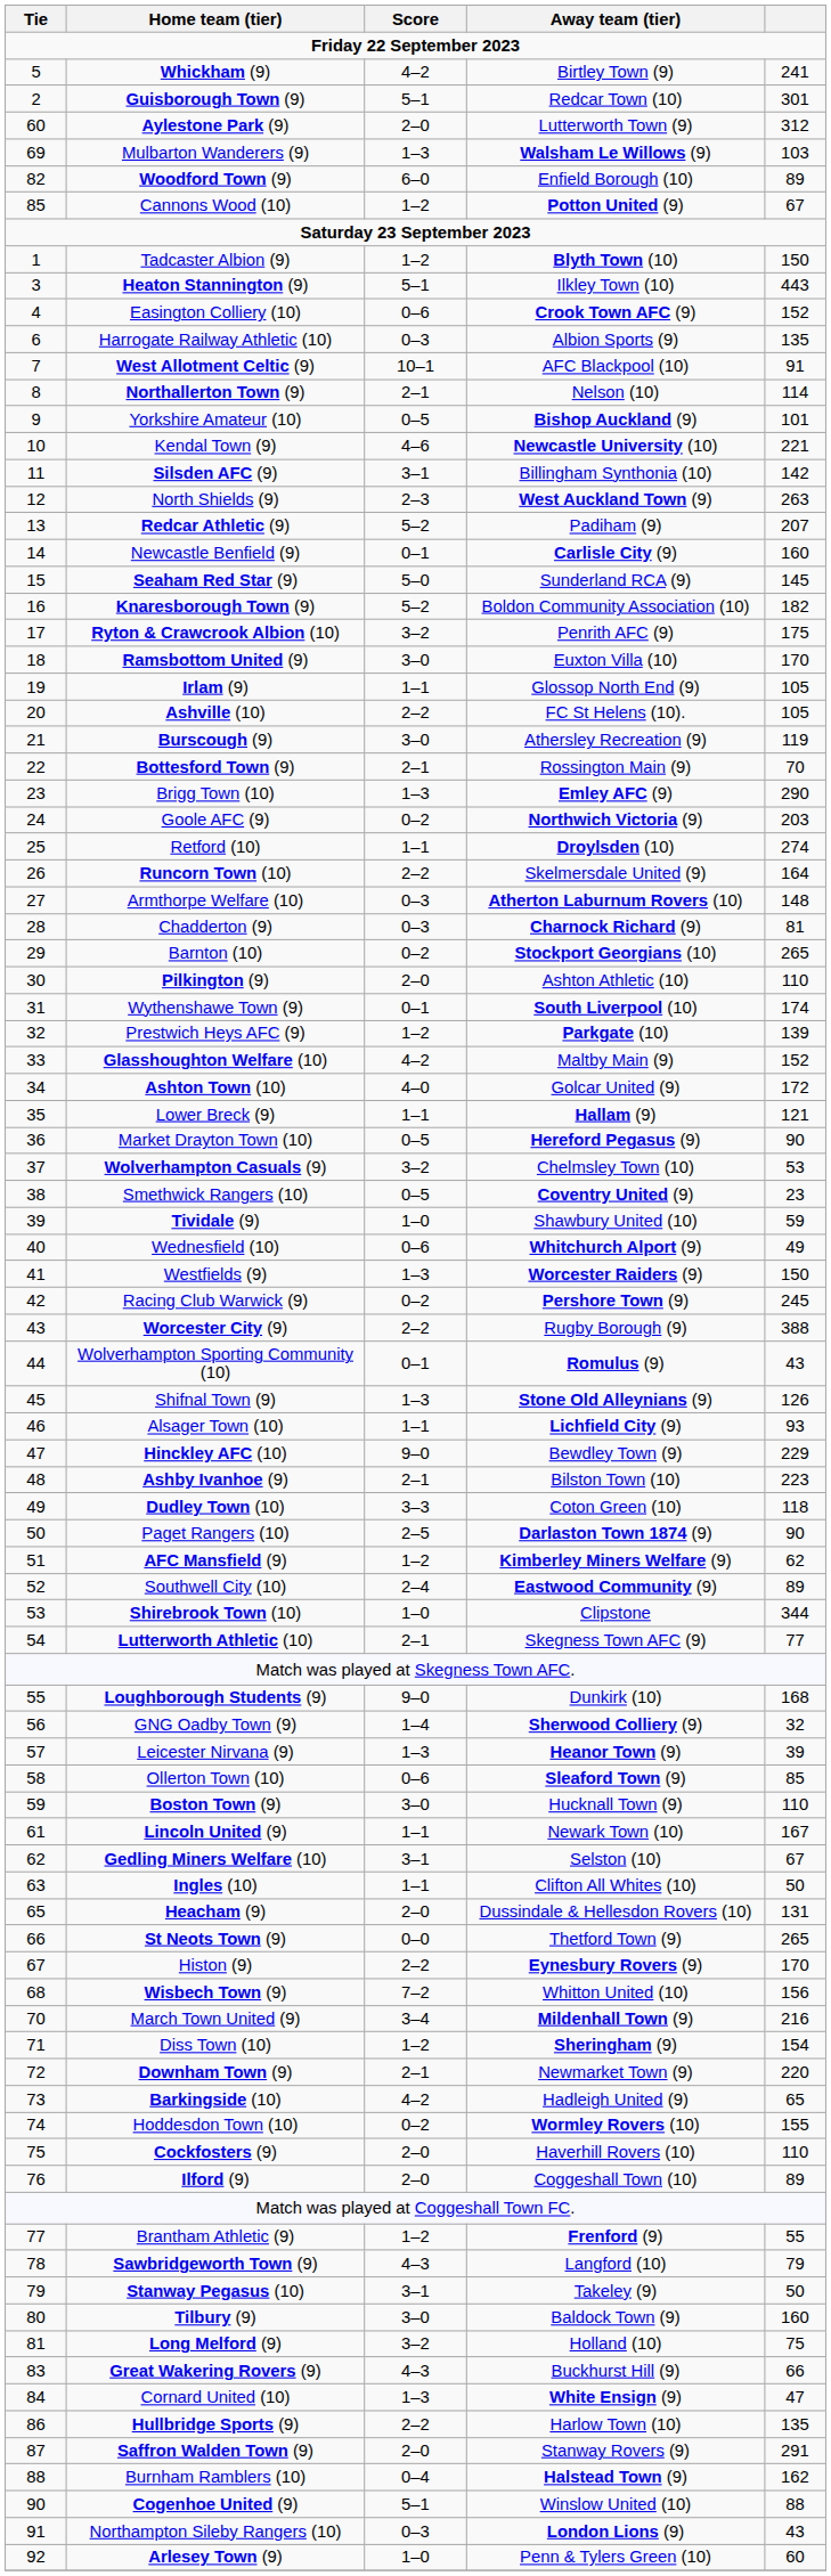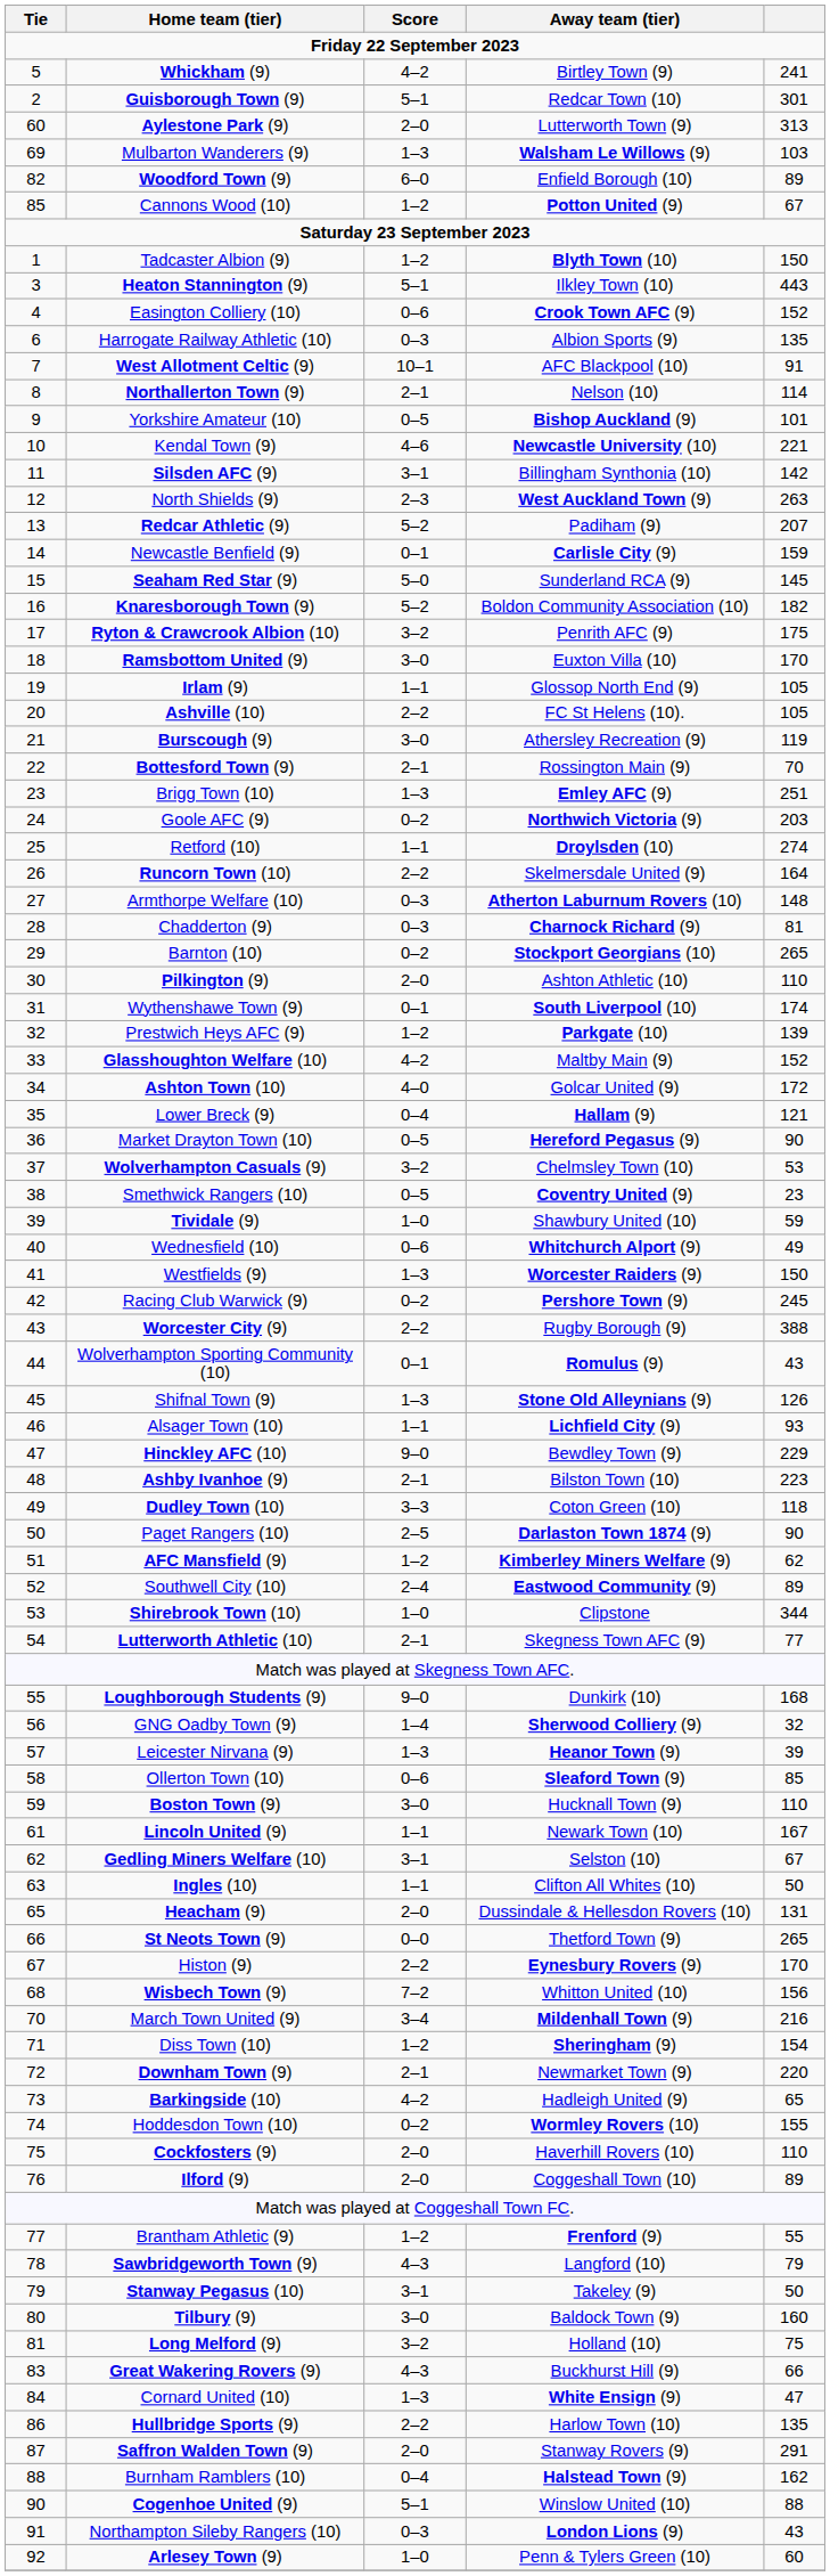 <table class="wikitable" style="width:700px;text-align:center;font-size:90%">
 <tr>
 <th scope="col" style="width: 7.50%">Tie</th>
 <th scope="col" style="width:36.25%">Home team (tier)</th>
 <th scope="col" style="width:12.50%">Score</th>
 <th scope="col" style="width:36.25%">Away team (tier)</th>
 <th scope="col" style="width: 7.50%"></th>
 </tr>
 <tr>
 <td colspan="5"><strong>Friday 22 September 2023</strong></td>
 </tr>
 <tr>
 <td>5</td>
 <td><strong><a href='#'>Whickham</a></strong> (9)</td>
 <td>4–2</td>
 <td><a href='#'>Birtley Town</a> (9)</td>
 <td>241</td>
 </tr>
 <tr>
 <td>2</td>
 <td><strong><a href='#'>Guisborough Town</a></strong> (9)</td>
 <td>5–1</td>
 <td><a href='#'>Redcar Town</a> (10)</td>
 <td>301</td>
 </tr>
 <tr>
 <td>60</td>
 <td><strong><a href='#'>Aylestone Park</a></strong> (9)</td>
 <td>2–0</td>
 <td><a href='#'>Lutterworth Town</a> (9)</td>
-<td>312</td>
+<td>313</td>
 </tr>
 <tr>
 <td>69</td>
 <td><a href='#'>Mulbarton Wanderers</a> (9)</td>
 <td>1–3</td>
 <td><strong><a href='#'>Walsham Le Willows</a></strong> (9)</td>
 <td>103</td>
 </tr>
 <tr>
 <td>82</td>
 <td><strong><a href='#'>Woodford Town</a></strong> (9)</td>
 <td>6–0</td>
 <td><a href='#'>Enfield Borough</a> (10)</td>
 <td>89</td>
 </tr>
 <tr>
 <td>85</td>
 <td><a href='#'>Cannons Wood</a> (10)</td>
 <td>1–2</td>
 <td><strong><a href='#'>Potton United</a></strong> (9)</td>
 <td>67</td>
 </tr>
 <tr>
 <td colspan="5"><strong>Saturday 23 September 2023</strong></td>
 </tr>
 <tr>
 <td>1</td>
 <td><a href='#'>Tadcaster Albion</a> (9)</td>
 <td>1–2</td>
 <td><strong><a href='#'>Blyth Town</a></strong> (10)</td>
 <td>150</td>
 </tr>
 <tr>
 <td>3</td>
 <td><strong><a href='#'>Heaton Stannington</a></strong> (9)</td>
 <td>5–1</td>
 <td><a href='#'>Ilkley Town</a> (10)</td>
 <td>443</td>
 </tr>
 <tr>
 <td>4</td>
 <td><a href='#'>Easington Colliery</a> (10)</td>
 <td>0–6</td>
 <td><strong><a href='#'>Crook Town AFC</a></strong> (9)</td>
 <td>152</td>
 </tr>
 <tr>
 <td>6</td>
 <td><a href='#'>Harrogate Railway Athletic</a> (10)</td>
 <td>0–3</td>
 <td><a href='#'>Albion Sports</a> (9)</td>
 <td>135</td>
 </tr>
 <tr>
 <td>7</td>
 <td><strong><a href='#'>West Allotment Celtic</a></strong> (9)</td>
 <td>10–1</td>
 <td><a href='#'>AFC Blackpool</a> (10)</td>
 <td>91</td>
 </tr>
 <tr>
 <td>8</td>
 <td><strong><a href='#'>Northallerton Town</a></strong> (9)</td>
 <td>2–1</td>
 <td><a href='#'>Nelson</a> (10)</td>
 <td>114</td>
 </tr>
 <tr>
 <td>9</td>
 <td><a href='#'>Yorkshire Amateur</a> (10)</td>
 <td>0–5</td>
 <td><strong><a href='#'>Bishop Auckland</a></strong> (9)</td>
 <td>101</td>
 </tr>
 <tr>
 <td>10</td>
 <td><a href='#'>Kendal Town</a> (9)</td>
 <td>4–6</td>
 <td><strong><a href='#'>Newcastle University</a></strong> (10)</td>
 <td>221</td>
 </tr>
 <tr>
 <td>11</td>
 <td><strong><a href='#'>Silsden AFC</a></strong> (9)</td>
 <td>3–1</td>
 <td><a href='#'>Billingham Synthonia</a> (10)</td>
 <td>142</td>
 </tr>
 <tr>
 <td>12</td>
 <td><a href='#'>North Shields</a> (9)</td>
 <td>2–3</td>
 <td><strong><a href='#'>West Auckland Town</a></strong> (9)</td>
 <td>263</td>
 </tr>
 <tr>
 <td>13</td>
 <td><strong><a href='#'>Redcar Athletic</a></strong> (9)</td>
 <td>5–2</td>
 <td><a href='#'>Padiham</a> (9)</td>
 <td>207</td>
 </tr>
 <tr>
 <td>14</td>
 <td><a href='#'>Newcastle Benfield</a> (9)</td>
 <td>0–1</td>
 <td><strong><a href='#'>Carlisle City</a></strong> (9)</td>
-<td>160</td>
+<td>159</td>
 </tr>
 <tr>
 <td>15</td>
 <td><strong><a href='#'>Seaham Red Star</a></strong> (9)</td>
 <td>5–0</td>
 <td><a href='#'>Sunderland RCA</a> (9)</td>
 <td>145</td>
 </tr>
 <tr>
 <td>16</td>
 <td><strong><a href='#'>Knaresborough Town</a></strong> (9)</td>
 <td>5–2</td>
 <td><a href='#'>Boldon Community Association</a> (10)</td>
 <td>182</td>
 </tr>
 <tr>
 <td>17</td>
 <td><strong><a href='#'>Ryton & Crawcrook Albion</a></strong> (10)</td>
 <td>3–2</td>
 <td><a href='#'>Penrith AFC</a> (9)</td>
 <td>175</td>
 </tr>
 <tr>
 <td>18</td>
 <td><strong><a href='#'>Ramsbottom United</a></strong> (9)</td>
 <td>3–0</td>
 <td><a href='#'>Euxton Villa</a> (10)</td>
 <td>170</td>
 </tr>
 <tr>
 <td>19</td>
 <td><strong><a href='#'>Irlam</a></strong> (9)</td>
 <td>1–1 </td>
 <td><a href='#'>Glossop North End</a> (9)</td>
 <td>105</td>
 </tr>
 <tr>
 <td>20</td>
 <td><strong><a href='#'>Ashville</a></strong> (10)</td>
 <td>2–2 </td>
 <td><a href='#'>FC St Helens</a> (10).</td>
 <td>105</td>
 </tr>
 <tr>
 <td>21</td>
 <td><strong><a href='#'>Burscough</a></strong> (9)</td>
 <td>3–0</td>
 <td><a href='#'>Athersley Recreation</a> (9)</td>
 <td>119</td>
 </tr>
 <tr>
 <td>22</td>
 <td><strong><a href='#'>Bottesford Town</a></strong> (9)</td>
 <td>2–1</td>
 <td><a href='#'>Rossington Main</a> (9)</td>
 <td>70</td>
 </tr>
 <tr>
 <td>23</td>
 <td><a href='#'>Brigg Town</a> (10)</td>
 <td>1–3</td>
 <td><strong><a href='#'>Emley AFC</a></strong> (9)</td>
-<td>290</td>
+<td>251</td>
 </tr>
 <tr>
 <td>24</td>
 <td><a href='#'>Goole AFC</a> (9)</td>
 <td>0–2</td>
 <td><strong><a href='#'>Northwich Victoria</a></strong> (9)</td>
 <td>203</td>
 </tr>
 <tr>
 <td>25</td>
 <td><a href='#'>Retford</a> (10)</td>
 <td>1–1 </td>
 <td><strong><a href='#'>Droylsden</a></strong> (10)</td>
 <td>274</td>
 </tr>
 <tr>
 <td>26</td>
 <td><strong><a href='#'>Runcorn Town</a></strong> (10)</td>
 <td>2–2 </td>
 <td><a href='#'>Skelmersdale United</a> (9)</td>
 <td>164</td>
 </tr>
 <tr>
 <td>27</td>
 <td><a href='#'>Armthorpe Welfare</a> (10)</td>
 <td>0–3</td>
 <td><strong><a href='#'>Atherton Laburnum Rovers</a></strong> (10)</td>
 <td>148</td>
 </tr>
 <tr>
 <td>28</td>
 <td><a href='#'>Chadderton</a> (9)</td>
 <td>0–3</td>
 <td><strong><a href='#'>Charnock Richard</a></strong> (9)</td>
 <td>81</td>
 </tr>
 <tr>
 <td>29</td>
 <td><a href='#'>Barnton</a> (10)</td>
 <td>0–2</td>
 <td><strong><a href='#'>Stockport Georgians</a></strong> (10)</td>
 <td>265</td>
 </tr>
 <tr>
 <td>30</td>
 <td><strong><a href='#'>Pilkington</a></strong> (9)</td>
 <td>2–0</td>
 <td><a href='#'>Ashton Athletic</a> (10)</td>
 <td>110</td>
 </tr>
 <tr>
 <td>31</td>
 <td><a href='#'>Wythenshawe Town</a> (9)</td>
 <td>0–1</td>
 <td><strong><a href='#'>South Liverpool</a></strong> (10)</td>
 <td>174</td>
 </tr>
 <tr>
 <td>32</td>
 <td><a href='#'>Prestwich Heys AFC</a> (9)</td>
 <td>1–2</td>
 <td><strong><a href='#'>Parkgate</a></strong> (10)</td>
 <td>139</td>
 </tr>
 <tr>
 <td>33</td>
 <td><strong><a href='#'>Glasshoughton Welfare</a></strong> (10)</td>
 <td>4–2</td>
 <td><a href='#'>Maltby Main</a> (9)</td>
 <td>152</td>
 </tr>
 <tr>
 <td>34</td>
 <td><strong><a href='#'>Ashton Town</a></strong> (10)</td>
 <td>4–0</td>
 <td><a href='#'>Golcar United</a> (9)</td>
 <td>172</td>
 </tr>
 <tr>
 <td>35</td>
 <td><a href='#'>Lower Breck</a> (9)</td>
-<td>1–1 </td>
+<td>0–4</td>
 <td><strong><a href='#'>Hallam</a></strong> (9)</td>
 <td>121</td>
 </tr>
 <tr>
 <td>36</td>
 <td><a href='#'>Market Drayton Town</a> (10)</td>
 <td>0–5</td>
 <td><strong><a href='#'>Hereford Pegasus</a></strong> (9)</td>
 <td>90</td>
 </tr>
 <tr>
 <td>37</td>
 <td><strong><a href='#'>Wolverhampton Casuals</a></strong> (9)</td>
 <td>3–2</td>
 <td><a href='#'>Chelmsley Town</a> (10)</td>
 <td>53</td>
 </tr>
 <tr>
 <td>38</td>
 <td><a href='#'>Smethwick Rangers</a> (10)</td>
 <td>0–5</td>
 <td><strong><a href='#'>Coventry United</a></strong> (9)</td>
 <td>23</td>
 </tr>
 <tr>
 <td>39</td>
 <td><strong><a href='#'>Tividale</a></strong> (9)</td>
 <td>1–0</td>
 <td><a href='#'>Shawbury United</a> (10)</td>
 <td>59</td>
 </tr>
 <tr>
 <td>40</td>
 <td><a href='#'>Wednesfield</a> (10)</td>
 <td>0–6</td>
 <td><strong><a href='#'>Whitchurch Alport</a></strong> (9)</td>
 <td>49</td>
 </tr>
 <tr>
 <td>41</td>
 <td><a href='#'>Westfields</a> (9)</td>
 <td>1–3</td>
 <td><strong><a href='#'>Worcester Raiders</a></strong> (9)</td>
 <td>150</td>
 </tr>
 <tr>
 <td>42</td>
 <td><a href='#'>Racing Club Warwick</a> (9)</td>
 <td>0–2</td>
 <td><strong><a href='#'>Pershore Town</a></strong> (9)</td>
 <td>245</td>
 </tr>
 <tr>
 <td>43</td>
 <td><strong><a href='#'>Worcester City</a></strong> (9)</td>
 <td>2–2 </td>
 <td><a href='#'>Rugby Borough</a> (9)</td>
 <td>388</td>
 </tr>
 <tr>
 <td>44</td>
 <td><a href='#'>Wolverhampton Sporting Community</a> (10)</td>
 <td>0–1</td>
 <td><strong><a href='#'>Romulus</a></strong> (9)</td>
 <td>43</td>
 </tr>
 <tr>
 <td>45</td>
 <td><a href='#'>Shifnal Town</a> (9)</td>
 <td>1–3</td>
 <td><strong><a href='#'>Stone Old Alleynians</a></strong> (9)</td>
 <td>126</td>
 </tr>
 <tr>
 <td>46</td>
 <td><a href='#'>Alsager Town</a> (10)</td>
 <td>1–1 </td>
 <td><strong><a href='#'>Lichfield City</a></strong> (9)</td>
 <td>93</td>
 </tr>
 <tr>
 <td>47</td>
 <td><strong><a href='#'>Hinckley AFC</a></strong> (10)</td>
 <td>9–0</td>
 <td><a href='#'>Bewdley Town</a> (9)</td>
 <td>229</td>
 </tr>
 <tr>
 <td>48</td>
 <td><strong><a href='#'>Ashby Ivanhoe</a></strong> (9)</td>
 <td>2–1</td>
 <td><a href='#'>Bilston Town</a> (10)</td>
 <td>223</td>
 </tr>
 <tr>
 <td>49</td>
 <td><strong><a href='#'>Dudley Town</a></strong> (10)</td>
 <td>3–3 </td>
 <td><a href='#'>Coton Green</a> (10)</td>
 <td>118</td>
 </tr>
 <tr>
 <td>50</td>
 <td><a href='#'>Paget Rangers</a> (10)</td>
 <td>2–5</td>
 <td><strong><a href='#'>Darlaston Town 1874</a></strong> (9)</td>
 <td>90</td>
 </tr>
 <tr>
 <td>51</td>
 <td><strong><a href='#'>AFC Mansfield</a></strong> (9)</td>
 <td>1–2</td>
 <td><strong><a href='#'>Kimberley Miners Welfare</a></strong> (9)</td>
 <td>62</td>
 </tr>
 <tr>
 <td>52</td>
 <td><a href='#'>Southwell City</a> (10)</td>
 <td>2–4</td>
 <td><strong><a href='#'>Eastwood Community</a></strong> (9)</td>
 <td>89</td>
 </tr>
 <tr>
 <td>53</td>
 <td><strong><a href='#'>Shirebrook Town</a></strong> (10)</td>
 <td>1–0</td>
 <td><a href='#'>Clipstone</a></td>
 <td>344</td>
 </tr>
 <tr>
 <td>54</td>
 <td><strong><a href='#'>Lutterworth Athletic</a></strong> (10)</td>
 <td>2–1</td>
 <td><a href='#'>Skegness Town AFC</a> (9)</td>
 <td>77</td>
 </tr>
 <tr>
 <td colspan="5" style="background:GhostWhite;height:20px;text-align:center">Match was played at <a href='#'>Skegness Town AFC</a>.</td>
 </tr>
 <tr>
 <td>55</td>
 <td><strong><a href='#'>Loughborough Students</a></strong> (9)</td>
 <td>9–0</td>
 <td><a href='#'>Dunkirk</a> (10)</td>
 <td>168</td>
 </tr>
 <tr>
 <td>56</td>
 <td><a href='#'>GNG Oadby Town</a> (9)</td>
 <td>1–4</td>
 <td><strong><a href='#'>Sherwood Colliery</a></strong> (9)</td>
 <td>32</td>
 </tr>
 <tr>
 <td>57</td>
 <td><a href='#'>Leicester Nirvana</a> (9)</td>
 <td>1–3</td>
 <td><strong><a href='#'>Heanor Town</a></strong> (9)</td>
 <td>39</td>
 </tr>
 <tr>
 <td>58</td>
 <td><a href='#'>Ollerton Town</a> (10)</td>
 <td>0–6</td>
 <td><strong><a href='#'>Sleaford Town</a></strong> (9)</td>
 <td>85</td>
 </tr>
 <tr>
 <td>59</td>
 <td><strong><a href='#'>Boston Town</a></strong> (9)</td>
 <td>3–0</td>
 <td><a href='#'>Hucknall Town</a> (9)</td>
 <td>110</td>
 </tr>
 <tr>
 <td>61</td>
 <td><strong><a href='#'>Lincoln United</a></strong> (9)</td>
 <td>1–1 </td>
 <td><a href='#'>Newark Town</a> (10)</td>
 <td>167</td>
 </tr>
 <tr>
 <td>62</td>
 <td><strong><a href='#'>Gedling Miners Welfare</a></strong> (10)</td>
 <td>3–1</td>
 <td><a href='#'>Selston</a> (10)</td>
 <td>67</td>
 </tr>
 <tr>
 <td>63</td>
 <td><strong><a href='#'>Ingles</a></strong> (10)</td>
 <td>1–1 </td>
 <td><a href='#'>Clifton All Whites</a> (10)</td>
 <td>50</td>
 </tr>
 <tr>
 <td>65</td>
 <td><strong><a href='#'>Heacham</a></strong> (9)</td>
 <td>2–0</td>
 <td><a href='#'>Dussindale & Hellesdon Rovers</a> (10)</td>
 <td>131</td>
 </tr>
 <tr>
 <td>66</td>
 <td><strong><a href='#'>St Neots Town</a></strong> (9)</td>
 <td>0–0 </td>
 <td><a href='#'>Thetford Town</a> (9)</td>
 <td>265</td>
 </tr>
 <tr>
 <td>67</td>
 <td><a href='#'>Histon</a> (9)</td>
 <td>2–2 </td>
 <td><strong><a href='#'>Eynesbury Rovers</a></strong> (9)</td>
 <td>170</td>
 </tr>
 <tr>
 <td>68</td>
 <td><strong><a href='#'>Wisbech Town</a></strong> (9)</td>
 <td>7–2</td>
 <td><a href='#'>Whitton United</a> (10)</td>
 <td>156</td>
 </tr>
 <tr>
 <td>70</td>
 <td><a href='#'>March Town United</a> (9)</td>
 <td>3–4</td>
 <td><strong><a href='#'>Mildenhall Town</a></strong> (9)</td>
 <td>216</td>
 </tr>
 <tr>
 <td>71</td>
 <td><a href='#'>Diss Town</a> (10)</td>
 <td>1–2</td>
 <td><strong><a href='#'>Sheringham</a></strong> (9)</td>
 <td>154</td>
 </tr>
 <tr>
 <td>72</td>
 <td><strong><a href='#'>Downham Town</a></strong> (9)</td>
 <td>2–1</td>
 <td><a href='#'>Newmarket Town</a> (9)</td>
 <td>220</td>
 </tr>
 <tr>
 <td>73</td>
 <td><strong><a href='#'>Barkingside</a></strong> (10)</td>
 <td>4–2</td>
 <td><a href='#'>Hadleigh United</a> (9)</td>
 <td>65</td>
 </tr>
 <tr>
 <td>74</td>
 <td><a href='#'>Hoddesdon Town</a> (10)</td>
 <td>0–2</td>
 <td><strong><a href='#'>Wormley Rovers</a></strong> (10)</td>
 <td>155</td>
 </tr>
 <tr>
 <td>75</td>
 <td><strong><a href='#'>Cockfosters</a></strong> (9)</td>
 <td>2–0</td>
 <td><a href='#'>Haverhill Rovers</a> (10)</td>
 <td>110</td>
 </tr>
 <tr>
 <td>76</td>
 <td><strong><a href='#'>Ilford</a></strong> (9)</td>
 <td>2–0</td>
 <td><a href='#'>Coggeshall Town</a> (10)</td>
 <td>89</td>
 </tr>
 <tr>
 <td colspan="5" style="background:GhostWhite;height:20px;text-align:center">Match was played at <a href='#'>Coggeshall Town FC</a>.</td>
 </tr>
 <tr>
 <td>77</td>
 <td><a href='#'>Brantham Athletic</a> (9)</td>
 <td>1–2</td>
 <td><strong><a href='#'>Frenford</a></strong> (9)</td>
 <td>55</td>
 </tr>
 <tr>
 <td>78</td>
 <td><strong><a href='#'>Sawbridgeworth Town</a></strong> (9)</td>
 <td>4–3</td>
 <td><a href='#'>Langford</a> (10)</td>
 <td>79</td>
 </tr>
 <tr>
 <td>79</td>
 <td><strong><a href='#'>Stanway Pegasus</a></strong> (10)</td>
 <td>3–1</td>
 <td><a href='#'>Takeley</a> (9)</td>
 <td>50</td>
 </tr>
 <tr>
 <td>80</td>
 <td><strong><a href='#'>Tilbury</a></strong> (9)</td>
 <td>3–0</td>
 <td><a href='#'>Baldock Town</a> (9)</td>
 <td>160</td>
 </tr>
 <tr>
 <td>81</td>
 <td><strong><a href='#'>Long Melford</a></strong> (9)</td>
 <td>3–2</td>
 <td><a href='#'>Holland</a> (10)</td>
 <td>75</td>
 </tr>
 <tr>
 <td>83</td>
 <td><strong><a href='#'>Great Wakering Rovers</a></strong> (9)</td>
 <td>4–3</td>
 <td><a href='#'>Buckhurst Hill</a> (9)</td>
 <td>66</td>
 </tr>
 <tr>
 <td>84</td>
 <td><a href='#'>Cornard United</a> (10)</td>
 <td>1–3</td>
 <td><strong><a href='#'>White Ensign</a></strong> (9)</td>
 <td>47</td>
 </tr>
 <tr>
 <td>86</td>
 <td><strong><a href='#'>Hullbridge Sports</a></strong> (9)</td>
 <td>2–2 </td>
 <td><a href='#'>Harlow Town</a> (10)</td>
 <td>135</td>
 </tr>
 <tr>
 <td>87</td>
 <td><strong><a href='#'>Saffron Walden Town</a></strong> (9)</td>
 <td>2–0</td>
 <td><a href='#'>Stanway Rovers</a> (9)</td>
 <td>291</td>
 </tr>
 <tr>
 <td>88</td>
 <td><a href='#'>Burnham Ramblers</a> (10)</td>
 <td>0–4</td>
 <td><strong><a href='#'>Halstead Town</a></strong> (9)</td>
 <td>162</td>
 </tr>
 <tr>
 <td>90</td>
 <td><strong><a href='#'>Cogenhoe United</a></strong> (9)</td>
 <td>5–1</td>
 <td><a href='#'>Winslow United</a> (10)</td>
 <td>88</td>
 </tr>
 <tr>
 <td>91</td>
 <td><a href='#'>Northampton Sileby Rangers</a> (10)</td>
 <td>0–3</td>
 <td><strong><a href='#'>London Lions</a></strong> (9)</td>
 <td>43</td>
 </tr>
 <tr>
 <td>92</td>
 <td><strong><a href='#'>Arlesey Town</a></strong> (9)</td>
 <td>1–0</td>
 <td><a href='#'>Penn & Tylers Green</a> (10)</td>
 <td>60</td>
 </tr>
 <tr>
 </tr>
 </table>
